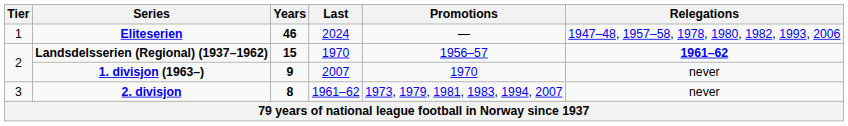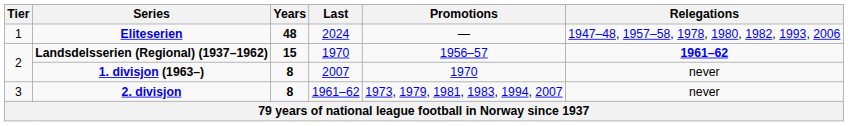 <table class="wikitable sortable" style="font-size:90%; text-align: center;">
 <tr>
 <th>Tier</th>
 <th>Series</th>
 <th>Years</th>
 <th>Last</th>
 <th>Promotions</th>
 <th>Relegations</th>
 </tr>
 <tr>
 <td>1</td>
 <td align=center><strong><a href='#'>Eliteserien</a></strong></td>
-<td><strong>46</strong></td>
+<td><strong>48</strong></td>
 <td><a href='#'>2024</a></td>
 <td>—</td>
 <td><a href='#'>1947–48</a>, <a href='#'>1957–58</a>, <a href='#'>1978</a>, <a href='#'>1980</a>, <a href='#'>1982</a>, <a href='#'>1993</a>, <a href='#'>2006</a></td>
 </tr>
 <tr>
 <td rowspan=2>2</td>
 <td align=center><strong>Landsdelsserien (Regional) (1937–1962)</strong></td>
 <td><strong>15</strong></td>
 <td><a href='#'>1970</a></td>
 <td><a href='#'>1956–57</a></td>
 <td><strong><a href='#'>1961–62</a></strong></td>
 </tr>
 <tr>
 <td align=center><strong><a href='#'>1. divisjon</a> (1963–)</strong></td>
-<td><strong>9</strong></td>
+<td><strong>8</strong></td>
 <td><a href='#'>2007</a></td>
 <td><a href='#'>1970</a></td>
 <td>never</td>
 </tr>
 <tr>
 <td>3</td>
 <td align=center><strong><a href='#'>2. divisjon</a></strong></td>
 <td><strong>8</strong></td>
 <td><a href='#'>1961–62</a></td>
 <td><a href='#'>1973</a>, <a href='#'>1979</a>, <a href='#'>1981</a>, <a href='#'>1983</a>, <a href='#'>1994</a>, <a href='#'>2007</a></td>
 <td>never</td>
 </tr>
 <tr>
 <th colspan=6>79 years of national league football in Norway since 1937</th>
 </tr>
 </table>
